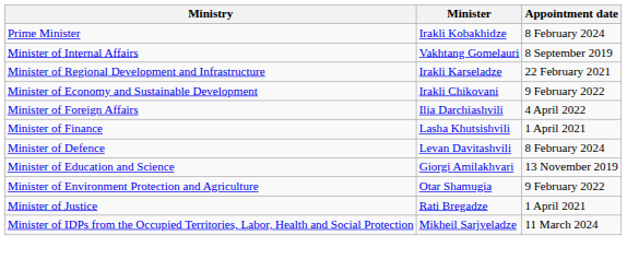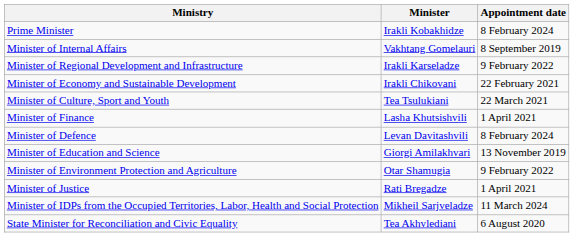 <table class="wikitable">
 <tr>
 <th>Ministry</th>
 <th>Minister</th>
 <th>Appointment date</th>
 </tr>
 <tr>
 <td><a href='#'>Prime Minister</a></td>
 <td><a href='#'>Irakli Kobakhidze</a></td>
 <td>8 February 2024</td>
 </tr>
 <tr>
 <td><a href='#'>Minister of Internal Affairs</a></td>
 <td><a href='#'>Vakhtang Gomelauri</a></td>
 <td>8 September 2019</td>
 </tr>
 <tr>
 <td><a href='#'>Minister of Regional Development and Infrastructure</a></td>
 <td><a href='#'>Irakli Karseladze</a></td>
-<td>22 February 2021</td>
+<td>9 February 2022</td>
 </tr>
 <tr>
 <td><a href='#'>Minister of Economy and Sustainable Development</a></td>
 <td><a href='#'>Irakli Chikovani</a></td>
-<td>9 February 2022</td>
+<td>22 February 2021</td>
 </tr>
 <tr>
-<td><a href='#'>Minister of Foreign Affairs</a></td>
-<td><a href='#'>Ilia Darchiashvili</a></td>
-<td>4 April 2022</td>
+<td><a href='#'>Minister of Culture, Sport and Youth</a></td>
+<td><a href='#'>Tea Tsulukiani</a></td>
+<td>22 March 2021</td>
 </tr>
 <tr>
 <td><a href='#'>Minister of Finance</a></td>
 <td><a href='#'>Lasha Khutsishvili</a></td>
 <td>1 April 2021</td>
 </tr>
 <tr>
 <td><a href='#'>Minister of Defence</a></td>
 <td><a href='#'>Levan Davitashvili</a></td>
 <td>8 February 2024</td>
 </tr>
 <tr>
 <td><a href='#'>Minister of Education and Science</a></td>
 <td><a href='#'>Giorgi Amilakhvari</a></td>
 <td>13 November 2019</td>
 </tr>
 <tr>
 <td><a href='#'>Minister of Environment Protection and Agriculture</a></td>
 <td><a href='#'>Otar Shamugia</a></td>
 <td>9 February 2022</td>
 </tr>
 <tr>
 <td><a href='#'>Minister of Justice</a></td>
 <td><a href='#'>Rati Bregadze</a></td>
 <td>1 April 2021</td>
 </tr>
 <tr>
 <td><a href='#'>Minister of IDPs from the Occupied Territories, Labor, Health and Social Protection</a></td>
 <td><a href='#'>Mikheil Sarjveladze</a></td>
 <td>11 March 2024</td>
 </tr>
+<tr>
+<td><a href='#'>State Minister for Reconciliation and Civic Equality</a></td>
+<td><a href='#'>Tea Akhvlediani</a></td>
+<td>6 August 2020</td>
+</tr>
 </table>
